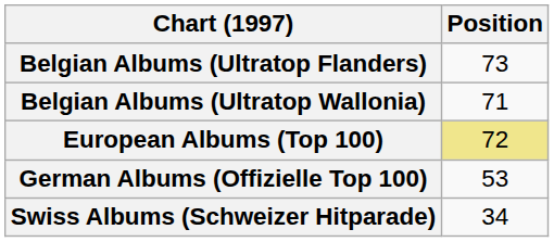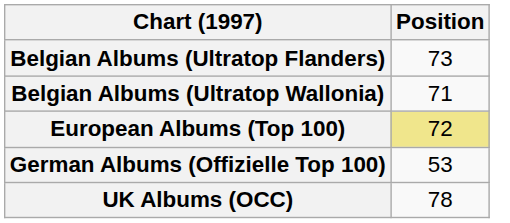 <table class="wikitable sortable plainrowheaders" style="text-align:center">
 <tr>
 <th scope="col">Chart (1997)</th>
 <th scope="col">Position</th>
 </tr>
 <tr>
 <th scope="row">Belgian Albums (Ultratop Flanders)</th>
 <td>73</td>
 </tr>
 <tr>
 <th scope="row">Belgian Albums (Ultratop Wallonia)</th>
 <td>71</td>
 </tr>
 <tr>
 <th scope="row">European Albums (Top 100)</th>
 <td style="background: khaki;">72</td>
 </tr>
 <tr>
 <th scope="row">German Albums (Offizielle Top 100)</th>
 <td>53</td>
 </tr>
 <tr>
-<th scope="row">Swiss Albums (Schweizer Hitparade)</th>
-<td>34</td>
+<th scope="row">UK Albums (OCC)</th>
+<td>78</td>
 </tr>
 </table>
